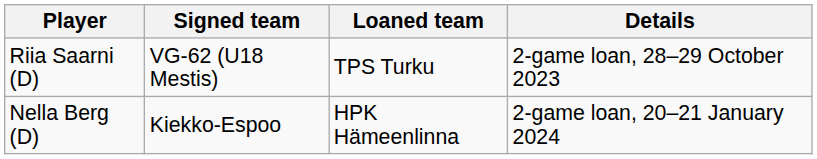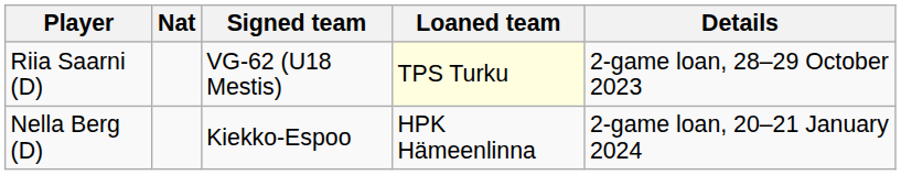 <table class="wikitable" width="" 85%">
 <tr>
 <th>Player</th>
+<th>Nat</th>
 <th>Signed team</th>
 <th>Loaned team</th>
 <th>Details</th>
 </tr>
 <tr>
 <td>Riia Saarni (D)</td>
+<td align=center></td>
 <td>VG-62 (U18 Mestis)</td>
-<td>TPS Turku</td>
+<td style="background: lightyellow;">TPS Turku</td>
 <td>2-game loan, 28–29 October 2023</td>
 </tr>
 <tr>
 <td>Nella Berg (D)</td>
+<td align=center></td>
 <td>Kiekko-Espoo</td>
 <td>HPK Hämeenlinna</td>
 <td>2-game loan, 20–21 January 2024</td>
 </tr>
 </table>
